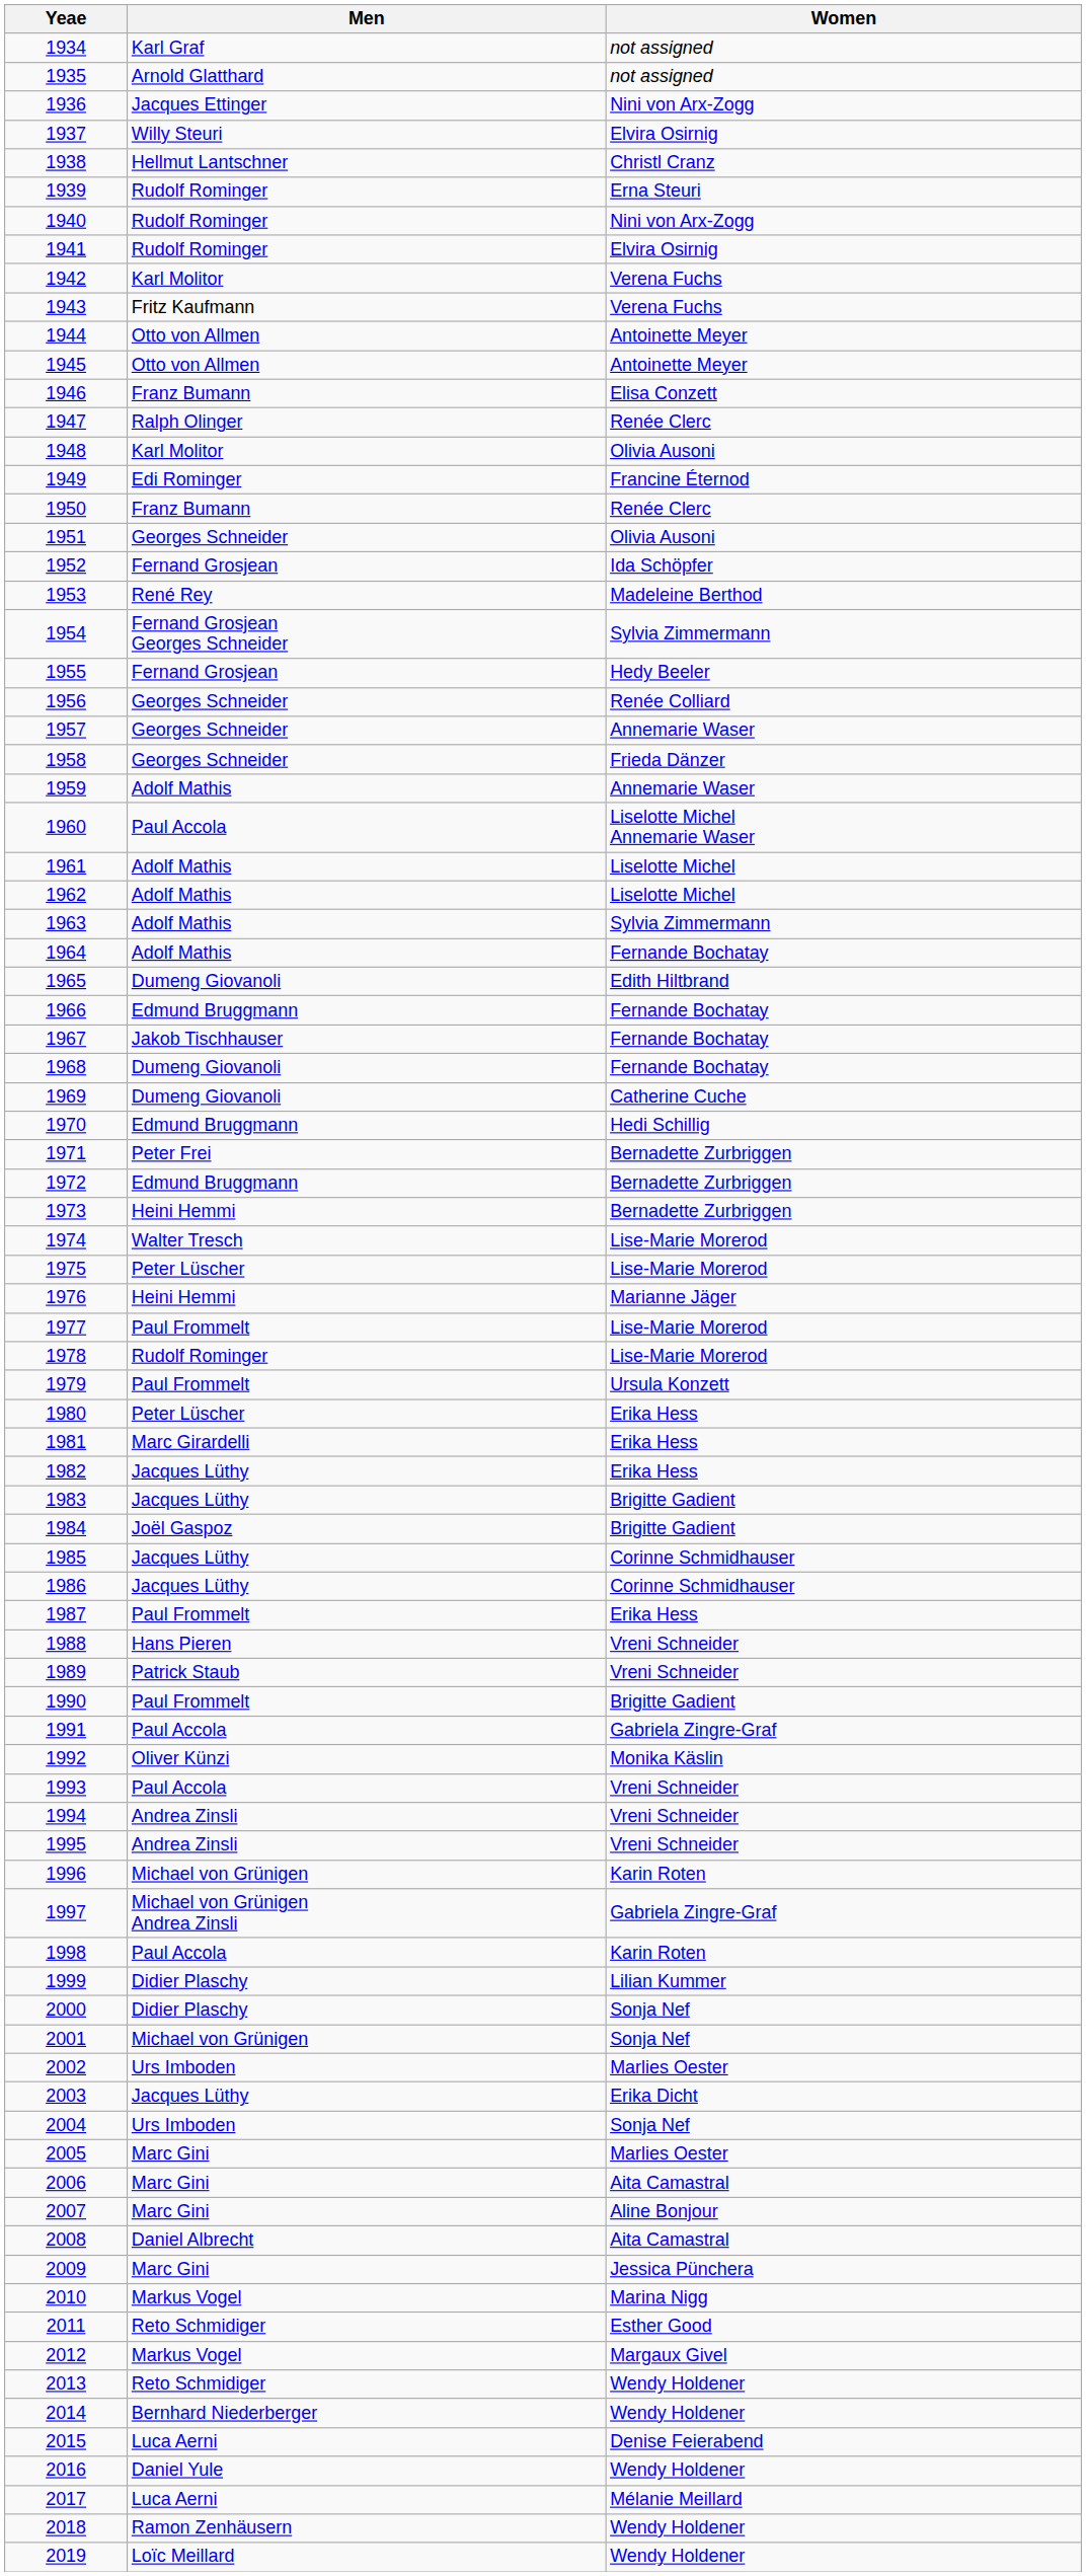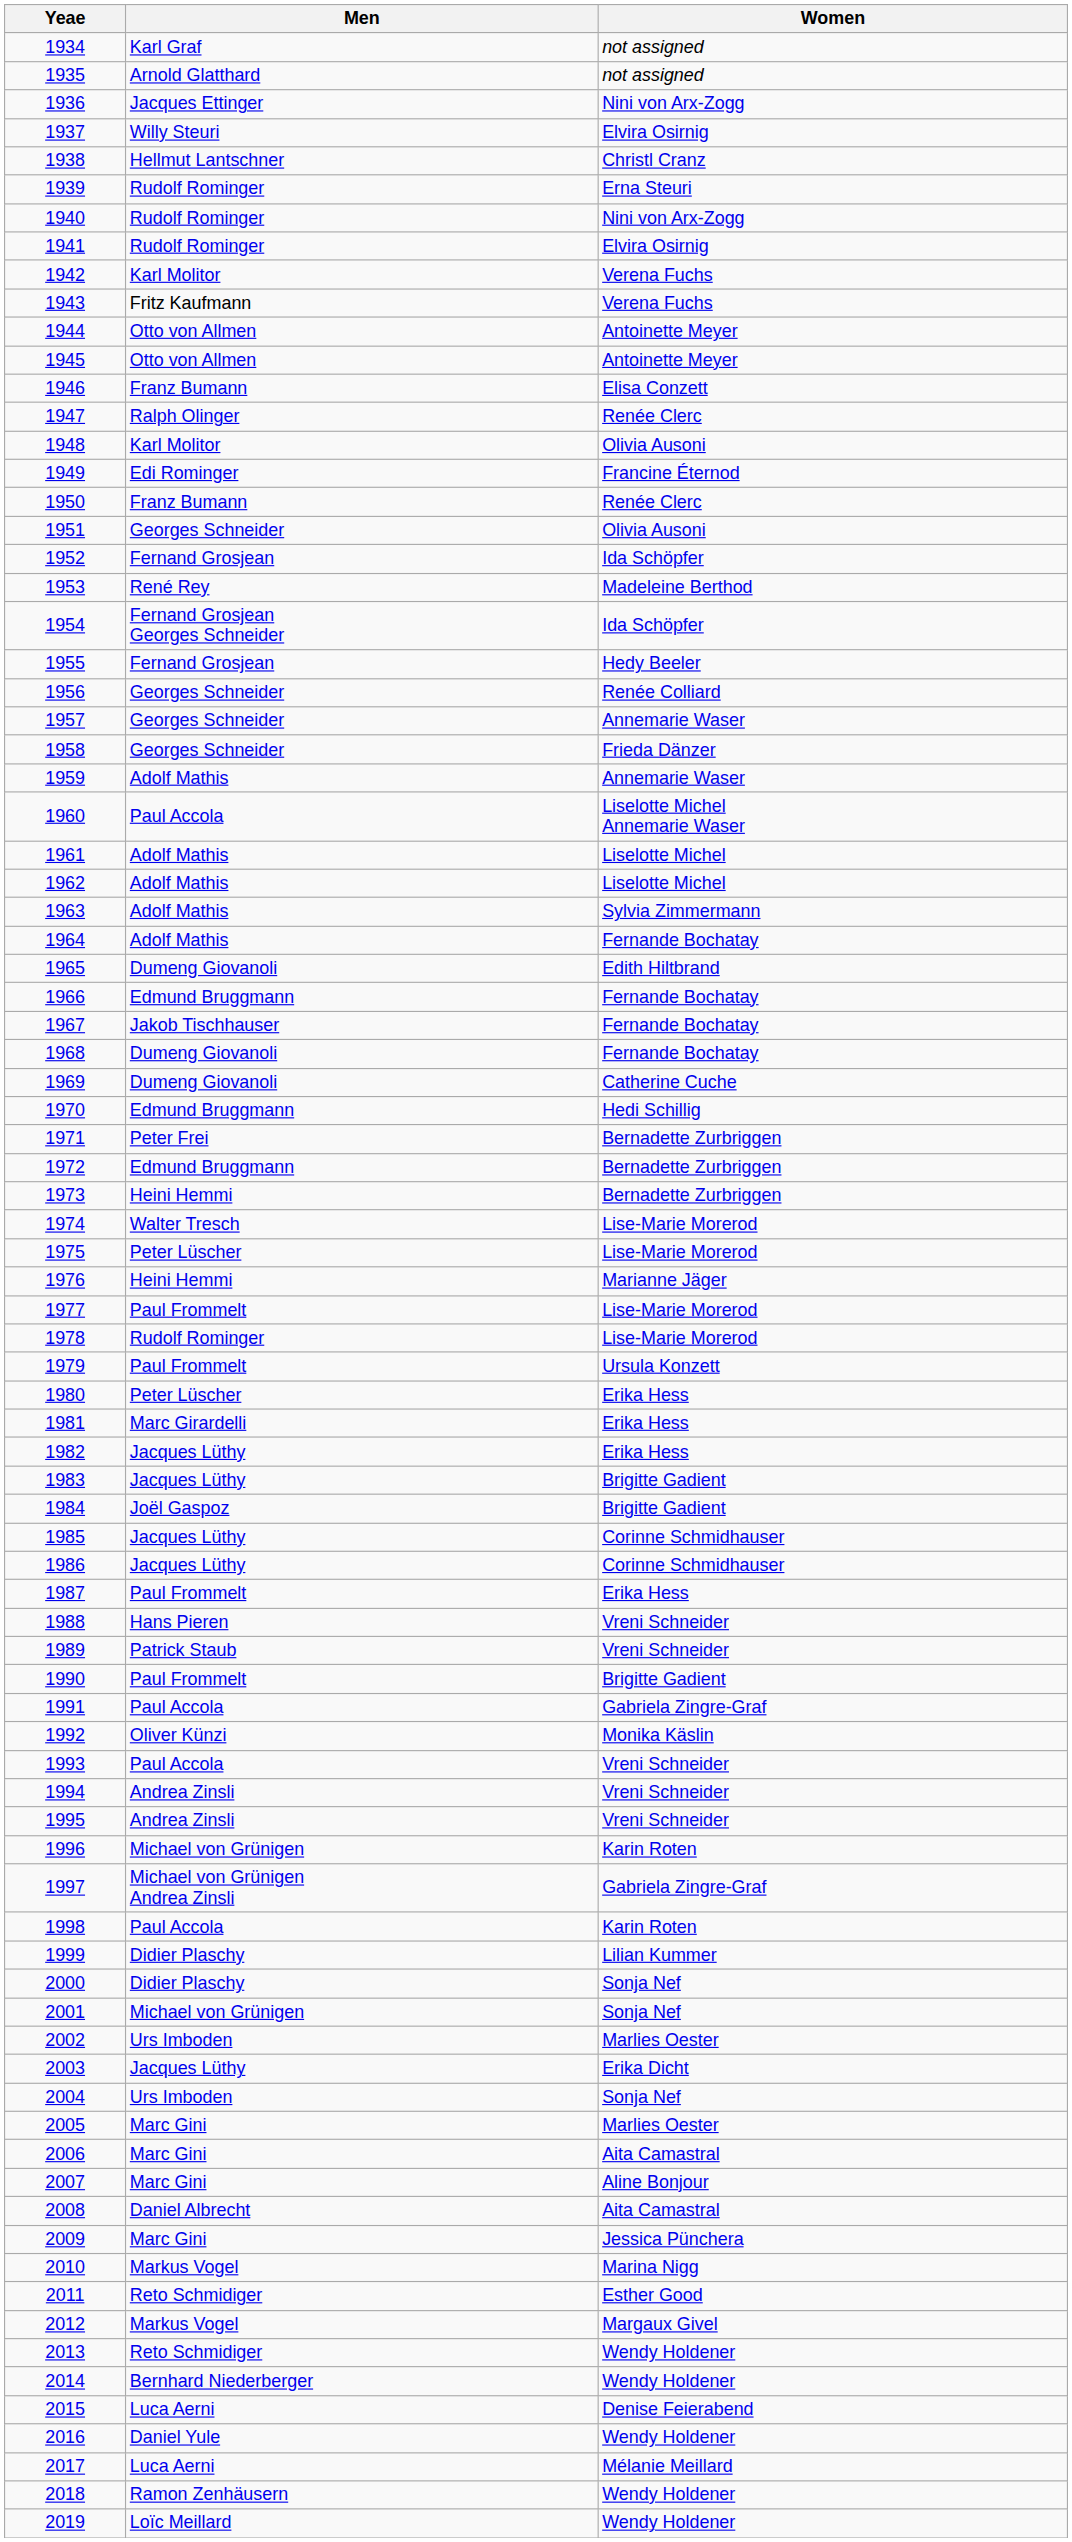 <table class="wikitable sortable" width=60%>
 <tr>
 <th>Yeae</th>
 <th>Men</th>
 <th>Women</th>
 </tr>
 <tr>
 <td align="center"><a href='#'>1934</a></td>
 <td><a href='#'>Karl Graf</a></td>
 <td><em>not assigned</em></td>
 </tr>
 <tr>
 <td align="center"><a href='#'>1935</a></td>
 <td><a href='#'>Arnold Glatthard</a></td>
 <td><em>not assigned</em></td>
 </tr>
 <tr>
 <td align="center"><a href='#'>1936</a></td>
 <td><a href='#'>Jacques Ettinger</a></td>
 <td><a href='#'>Nini von Arx-Zogg</a></td>
 </tr>
 <tr>
 <td align="center"><a href='#'>1937</a></td>
 <td><a href='#'>Willy Steuri</a></td>
 <td><a href='#'>Elvira Osirnig</a></td>
 </tr>
 <tr>
 <td align="center"><a href='#'>1938</a></td>
 <td><a href='#'>Hellmut Lantschner</a> </td>
 <td><a href='#'>Christl Cranz</a> </td>
 </tr>
 <tr>
 <td align="center"><a href='#'>1939</a></td>
 <td><a href='#'>Rudolf Rominger</a></td>
 <td><a href='#'>Erna Steuri</a></td>
 </tr>
 <tr>
 <td align="center"><a href='#'>1940</a></td>
 <td><a href='#'>Rudolf Rominger</a></td>
 <td><a href='#'>Nini von Arx-Zogg</a></td>
 </tr>
 <tr>
 <td align="center"><a href='#'>1941</a></td>
 <td><a href='#'>Rudolf Rominger</a></td>
 <td><a href='#'>Elvira Osirnig</a></td>
 </tr>
 <tr>
 <td align="center"><a href='#'>1942</a></td>
 <td><a href='#'>Karl Molitor</a></td>
 <td><a href='#'>Verena Fuchs</a></td>
 </tr>
 <tr>
 <td align="center"><a href='#'>1943</a></td>
 <td>Fritz Kaufmann</td>
 <td><a href='#'>Verena Fuchs</a></td>
 </tr>
 <tr>
 <td align="center"><a href='#'>1944</a></td>
 <td><a href='#'>Otto von Allmen</a></td>
 <td><a href='#'>Antoinette Meyer</a></td>
 </tr>
 <tr>
 <td align="center"><a href='#'>1945</a></td>
 <td><a href='#'>Otto von Allmen</a></td>
 <td><a href='#'>Antoinette Meyer</a></td>
 </tr>
 <tr>
 <td align="center"><a href='#'>1946</a></td>
 <td><a href='#'>Franz Bumann</a></td>
 <td><a href='#'>Elisa Conzett</a></td>
 </tr>
 <tr>
 <td align="center"><a href='#'>1947</a></td>
 <td><a href='#'>Ralph Olinger</a></td>
 <td><a href='#'>Renée Clerc</a></td>
 </tr>
 <tr>
 <td align="center"><a href='#'>1948</a></td>
 <td><a href='#'>Karl Molitor</a></td>
 <td><a href='#'>Olivia Ausoni</a></td>
 </tr>
 <tr>
 <td align="center"><a href='#'>1949</a></td>
 <td><a href='#'>Edi Rominger</a></td>
 <td><a href='#'>Francine Éternod</a></td>
 </tr>
 <tr>
 <td align="center"><a href='#'>1950</a></td>
 <td><a href='#'>Franz Bumann</a></td>
 <td><a href='#'>Renée Clerc</a></td>
 </tr>
 <tr>
 <td align="center"><a href='#'>1951</a></td>
 <td><a href='#'>Georges Schneider</a></td>
 <td><a href='#'>Olivia Ausoni</a></td>
 </tr>
 <tr>
 <td align="center"><a href='#'>1952</a></td>
 <td><a href='#'>Fernand Grosjean</a></td>
 <td><a href='#'>Ida Schöpfer</a></td>
 </tr>
 <tr>
 <td align="center"><a href='#'>1953</a></td>
 <td><a href='#'>René Rey</a></td>
 <td><a href='#'>Madeleine Berthod</a></td>
 </tr>
 <tr>
 <td align="center"><a href='#'>1954</a></td>
 <td><a href='#'>Fernand Grosjean</a> <br> <a href='#'>Georges Schneider</a></td>
-<td><a href='#'>Sylvia Zimmermann</a></td>
+<td><a href='#'>Ida Schöpfer</a></td>
 </tr>
 <tr>
 <td align="center"><a href='#'>1955</a></td>
 <td><a href='#'>Fernand Grosjean</a></td>
 <td><a href='#'>Hedy Beeler</a></td>
 </tr>
 <tr>
 <td align="center"><a href='#'>1956</a></td>
 <td><a href='#'>Georges Schneider</a></td>
 <td><a href='#'>Renée Colliard</a></td>
 </tr>
 <tr>
 <td align="center"><a href='#'>1957</a></td>
 <td><a href='#'>Georges Schneider</a></td>
 <td><a href='#'>Annemarie Waser</a></td>
 </tr>
 <tr>
 <td align="center"><a href='#'>1958</a></td>
 <td><a href='#'>Georges Schneider</a></td>
 <td><a href='#'>Frieda Dänzer</a></td>
 </tr>
 <tr>
 <td align="center"><a href='#'>1959</a></td>
 <td><a href='#'>Adolf Mathis</a></td>
 <td><a href='#'>Annemarie Waser</a></td>
 </tr>
 <tr>
 <td align="center"><a href='#'>1960</a></td>
 <td><a href='#'>Paul Accola</a></td>
 <td><a href='#'>Liselotte Michel</a> <br> <a href='#'>Annemarie Waser</a></td>
 </tr>
 <tr>
 <td align="center"><a href='#'>1961</a></td>
 <td><a href='#'>Adolf Mathis</a></td>
 <td><a href='#'>Liselotte Michel</a></td>
 </tr>
 <tr>
 <td align="center"><a href='#'>1962</a></td>
 <td><a href='#'>Adolf Mathis</a></td>
 <td><a href='#'>Liselotte Michel</a></td>
 </tr>
 <tr>
 <td align="center"><a href='#'>1963</a></td>
 <td><a href='#'>Adolf Mathis</a></td>
 <td><a href='#'>Sylvia Zimmermann</a></td>
 </tr>
 <tr>
 <td align="center"><a href='#'>1964</a></td>
 <td><a href='#'>Adolf Mathis</a></td>
 <td><a href='#'>Fernande Bochatay</a></td>
 </tr>
 <tr>
 <td align="center"><a href='#'>1965</a></td>
 <td><a href='#'>Dumeng Giovanoli</a></td>
 <td><a href='#'>Edith Hiltbrand</a></td>
 </tr>
 <tr>
 <td align="center"><a href='#'>1966</a></td>
 <td><a href='#'>Edmund Bruggmann</a></td>
 <td><a href='#'>Fernande Bochatay</a></td>
 </tr>
 <tr>
 <td align="center"><a href='#'>1967</a></td>
 <td><a href='#'>Jakob Tischhauser</a></td>
 <td><a href='#'>Fernande Bochatay</a></td>
 </tr>
 <tr>
 <td align="center"><a href='#'>1968</a></td>
 <td><a href='#'>Dumeng Giovanoli</a></td>
 <td><a href='#'>Fernande Bochatay</a></td>
 </tr>
 <tr>
 <td align="center"><a href='#'>1969</a></td>
 <td><a href='#'>Dumeng Giovanoli</a></td>
 <td><a href='#'>Catherine Cuche</a></td>
 </tr>
 <tr>
 <td align="center"><a href='#'>1970</a></td>
 <td><a href='#'>Edmund Bruggmann</a></td>
 <td><a href='#'>Hedi Schillig</a></td>
 </tr>
 <tr>
 <td align="center"><a href='#'>1971</a></td>
 <td><a href='#'>Peter Frei</a></td>
 <td><a href='#'>Bernadette Zurbriggen</a></td>
 </tr>
 <tr>
 <td align="center"><a href='#'>1972</a></td>
 <td><a href='#'>Edmund Bruggmann</a></td>
 <td><a href='#'>Bernadette Zurbriggen</a></td>
 </tr>
 <tr>
 <td align="center"><a href='#'>1973</a></td>
 <td><a href='#'>Heini Hemmi</a></td>
 <td><a href='#'>Bernadette Zurbriggen</a></td>
 </tr>
 <tr>
 <td align="center"><a href='#'>1974</a></td>
 <td><a href='#'>Walter Tresch</a></td>
 <td><a href='#'>Lise-Marie Morerod</a></td>
 </tr>
 <tr>
 <td align="center"><a href='#'>1975</a></td>
 <td><a href='#'>Peter Lüscher</a></td>
 <td><a href='#'>Lise-Marie Morerod</a></td>
 </tr>
 <tr>
 <td align="center"><a href='#'>1976</a></td>
 <td><a href='#'>Heini Hemmi</a></td>
 <td><a href='#'>Marianne Jäger</a></td>
 </tr>
 <tr>
 <td align="center"><a href='#'>1977</a></td>
 <td><a href='#'>Paul Frommelt</a> </td>
 <td><a href='#'>Lise-Marie Morerod</a></td>
 </tr>
 <tr>
 <td align="center"><a href='#'>1978</a></td>
 <td><a href='#'>Rudolf Rominger</a></td>
 <td><a href='#'>Lise-Marie Morerod</a></td>
 </tr>
 <tr>
 <td align="center"><a href='#'>1979</a></td>
 <td><a href='#'>Paul Frommelt</a> </td>
 <td><a href='#'>Ursula Konzett</a> </td>
 </tr>
 <tr>
 <td align="center"><a href='#'>1980</a></td>
 <td><a href='#'>Peter Lüscher</a></td>
 <td><a href='#'>Erika Hess</a></td>
 </tr>
 <tr>
 <td align="center"><a href='#'>1981</a></td>
 <td><a href='#'>Marc Girardelli</a> </td>
 <td><a href='#'>Erika Hess</a></td>
 </tr>
 <tr>
 <td align="center"><a href='#'>1982</a></td>
 <td><a href='#'>Jacques Lüthy</a></td>
 <td><a href='#'>Erika Hess</a></td>
 </tr>
 <tr>
 <td align="center"><a href='#'>1983</a></td>
 <td><a href='#'>Jacques Lüthy</a></td>
 <td><a href='#'>Brigitte Gadient</a></td>
 </tr>
 <tr>
 <td align="center"><a href='#'>1984</a></td>
 <td><a href='#'>Joël Gaspoz</a></td>
 <td><a href='#'>Brigitte Gadient</a></td>
 </tr>
 <tr>
 <td align="center"><a href='#'>1985</a></td>
 <td><a href='#'>Jacques Lüthy</a></td>
 <td><a href='#'>Corinne Schmidhauser</a></td>
 </tr>
 <tr>
 <td align="center"><a href='#'>1986</a></td>
 <td><a href='#'>Jacques Lüthy</a></td>
 <td><a href='#'>Corinne Schmidhauser</a></td>
 </tr>
 <tr>
 <td align="center"><a href='#'>1987</a></td>
 <td><a href='#'>Paul Frommelt</a> </td>
 <td><a href='#'>Erika Hess</a></td>
 </tr>
 <tr>
 <td align="center"><a href='#'>1988</a></td>
 <td><a href='#'>Hans Pieren</a></td>
 <td><a href='#'>Vreni Schneider</a></td>
 </tr>
 <tr>
 <td align="center"><a href='#'>1989</a></td>
 <td><a href='#'>Patrick Staub</a></td>
 <td><a href='#'>Vreni Schneider</a></td>
 </tr>
 <tr>
 <td align="center"><a href='#'>1990</a></td>
 <td><a href='#'>Paul Frommelt</a> </td>
 <td><a href='#'>Brigitte Gadient</a></td>
 </tr>
 <tr>
 <td align="center"><a href='#'>1991</a></td>
 <td><a href='#'>Paul Accola</a></td>
 <td><a href='#'>Gabriela Zingre-Graf</a></td>
 </tr>
 <tr>
 <td align="center"><a href='#'>1992</a></td>
 <td><a href='#'>Oliver Künzi</a></td>
 <td><a href='#'>Monika Käslin</a></td>
 </tr>
 <tr>
 <td align="center"><a href='#'>1993</a></td>
 <td><a href='#'>Paul Accola</a></td>
 <td><a href='#'>Vreni Schneider</a></td>
 </tr>
 <tr>
 <td align="center"><a href='#'>1994</a></td>
 <td><a href='#'>Andrea Zinsli</a></td>
 <td><a href='#'>Vreni Schneider</a></td>
 </tr>
 <tr>
 <td align="center"><a href='#'>1995</a></td>
 <td><a href='#'>Andrea Zinsli</a></td>
 <td><a href='#'>Vreni Schneider</a></td>
 </tr>
 <tr>
 <td align="center"><a href='#'>1996</a></td>
 <td><a href='#'>Michael von Grünigen</a></td>
 <td><a href='#'>Karin Roten</a></td>
 </tr>
 <tr>
 <td align="center"><a href='#'>1997</a></td>
 <td><a href='#'>Michael von Grünigen</a> <br> <a href='#'>Andrea Zinsli</a></td>
 <td><a href='#'>Gabriela Zingre-Graf</a></td>
 </tr>
 <tr>
 <td align="center"><a href='#'>1998</a></td>
 <td><a href='#'>Paul Accola</a></td>
 <td><a href='#'>Karin Roten</a></td>
 </tr>
 <tr>
 <td align="center"><a href='#'>1999</a></td>
 <td><a href='#'>Didier Plaschy</a></td>
 <td><a href='#'>Lilian Kummer</a></td>
 </tr>
 <tr>
 <td align="center"><a href='#'>2000</a></td>
 <td><a href='#'>Didier Plaschy</a></td>
 <td><a href='#'>Sonja Nef</a></td>
 </tr>
 <tr>
 <td align="center"><a href='#'>2001</a></td>
 <td><a href='#'>Michael von Grünigen</a></td>
 <td><a href='#'>Sonja Nef</a></td>
 </tr>
 <tr>
 <td align="center"><a href='#'>2002</a></td>
 <td><a href='#'>Urs Imboden</a></td>
 <td><a href='#'>Marlies Oester</a></td>
 </tr>
 <tr>
 <td align="center"><a href='#'>2003</a></td>
 <td><a href='#'>Jacques Lüthy</a></td>
 <td><a href='#'>Erika Dicht</a></td>
 </tr>
 <tr>
 <td align="center"><a href='#'>2004</a></td>
 <td><a href='#'>Urs Imboden</a></td>
 <td><a href='#'>Sonja Nef</a></td>
 </tr>
 <tr>
 <td align="center"><a href='#'>2005</a></td>
 <td><a href='#'>Marc Gini</a></td>
 <td><a href='#'>Marlies Oester</a></td>
 </tr>
 <tr>
 <td align="center"><a href='#'>2006</a></td>
 <td><a href='#'>Marc Gini</a></td>
 <td><a href='#'>Aita Camastral</a></td>
 </tr>
 <tr>
 <td align="center"><a href='#'>2007</a></td>
 <td><a href='#'>Marc Gini</a></td>
 <td><a href='#'>Aline Bonjour</a></td>
 </tr>
 <tr>
 <td align="center"><a href='#'>2008</a></td>
 <td><a href='#'>Daniel Albrecht</a></td>
 <td><a href='#'>Aita Camastral</a></td>
 </tr>
 <tr>
 <td align="center"><a href='#'>2009</a></td>
 <td><a href='#'>Marc Gini</a></td>
 <td><a href='#'>Jessica Pünchera</a></td>
 </tr>
 <tr>
 <td align="center"><a href='#'>2010</a></td>
 <td><a href='#'>Markus Vogel</a></td>
 <td><a href='#'>Marina Nigg</a> </td>
 </tr>
 <tr>
 <td align="center"><a href='#'>2011</a></td>
 <td><a href='#'>Reto Schmidiger</a></td>
 <td><a href='#'>Esther Good</a></td>
 </tr>
 <tr>
 <td align="center"><a href='#'>2012</a></td>
 <td><a href='#'>Markus Vogel</a></td>
 <td><a href='#'>Margaux Givel</a></td>
 </tr>
 <tr>
 <td align="center"><a href='#'>2013</a></td>
 <td><a href='#'>Reto Schmidiger</a></td>
 <td><a href='#'>Wendy Holdener</a></td>
 </tr>
 <tr>
 <td align="center"><a href='#'>2014</a></td>
 <td><a href='#'>Bernhard Niederberger</a></td>
 <td><a href='#'>Wendy Holdener</a></td>
 </tr>
 <tr>
 <td align="center"><a href='#'>2015</a></td>
 <td><a href='#'>Luca Aerni</a></td>
 <td><a href='#'>Denise Feierabend</a></td>
 </tr>
 <tr>
 <td align="center"><a href='#'>2016</a></td>
 <td><a href='#'>Daniel Yule</a></td>
 <td><a href='#'>Wendy Holdener</a></td>
 </tr>
 <tr>
 <td align="center"><a href='#'>2017</a></td>
 <td><a href='#'>Luca Aerni</a></td>
 <td><a href='#'>Mélanie Meillard</a></td>
 </tr>
 <tr>
 <td align="center"><a href='#'>2018</a></td>
 <td><a href='#'>Ramon Zenhäusern</a></td>
 <td><a href='#'>Wendy Holdener</a></td>
 </tr>
 <tr>
 <td align="center"><a href='#'>2019</a></td>
 <td><a href='#'>Loïc Meillard</a></td>
 <td><a href='#'>Wendy Holdener</a></td>
 </tr>
 </table>
